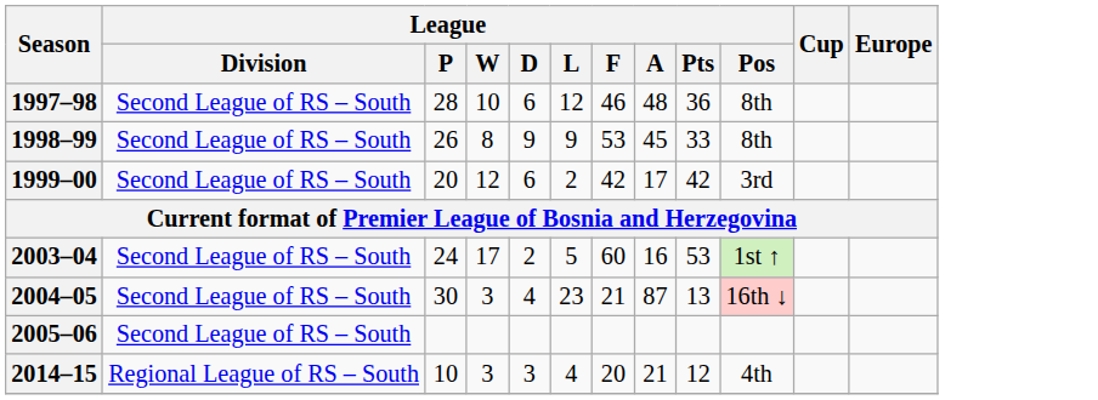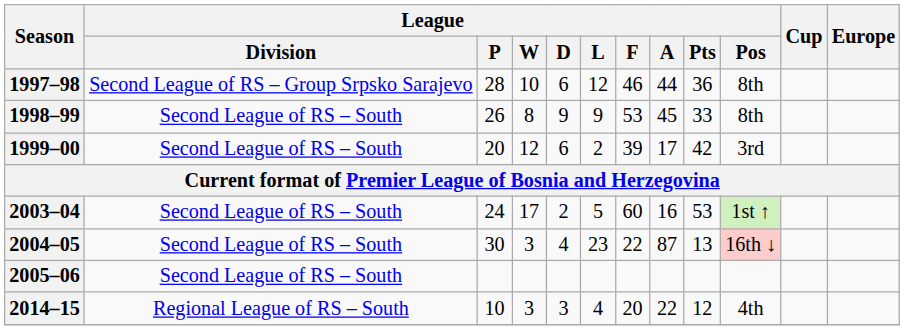 <table class="wikitable" style="text-align: center">
 <tr>
 <th rowspan="2">Season</th>
 <th colspan="9">League</th>
 <th rowspan="2">Cup</th>
 <th rowspan="2">Europe</th>
 </tr>
 <tr>
 <th>Division</th>
 <th width="20">P</th>
 <th width="20">W</th>
 <th width="20">D</th>
 <th width="20">L</th>
 <th width="20">F</th>
 <th width="20">A</th>
 <th width="20">Pts</th>
 <th>Pos</th>
 </tr>
 <tr>
 <th>1997–98</th>
-<td><a href='#'>Second League of RS – South</a></td>
+<td><a href='#'>Second League of RS – Group Srpsko Sarajevo</a></td>
 <td>28</td>
 <td>10</td>
 <td>6</td>
 <td>12</td>
 <td>46</td>
-<td>48</td>
+<td>44</td>
 <td>36</td>
 <td>8th</td>
 <td></td>
 <td></td>
 </tr>
 <tr>
 <th>1998–99</th>
 <td><a href='#'>Second League of RS – South</a></td>
 <td>26</td>
 <td>8</td>
 <td>9</td>
 <td>9</td>
 <td>53</td>
 <td>45</td>
 <td>33</td>
 <td>8th</td>
 <td></td>
 <td></td>
 </tr>
 <tr>
 <th>1999–00</th>
 <td><a href='#'>Second League of RS – South</a></td>
 <td>20</td>
 <td>12</td>
 <td>6</td>
 <td>2</td>
-<td>42</td>
+<td>39</td>
 <td>17</td>
 <td>42</td>
 <td>3rd</td>
 <td></td>
 <td></td>
 </tr>
 <tr>
 <th colspan="15">Current format of <a href='#'>Premier League of Bosnia and Herzegovina</a></th>
 </tr>
 <tr>
 <th>2003–04</th>
 <td><a href='#'>Second League of RS – South</a></td>
 <td>24</td>
 <td>17</td>
 <td>2</td>
 <td>5</td>
 <td>60</td>
 <td>16</td>
 <td>53</td>
 <td bgcolor=#D0F0C0>1st ↑</td>
 <td></td>
 <td></td>
 </tr>
 <tr>
 <th>2004–05</th>
 <td><a href='#'>Second League of RS – South</a></td>
 <td>30</td>
 <td>3</td>
 <td>4</td>
 <td>23</td>
-<td>21</td>
+<td>22</td>
 <td>87</td>
 <td>13</td>
 <td bgcolor=#FFCCCC>16th ↓</td>
 <td></td>
 <td></td>
 </tr>
 <tr>
 <th>2005–06</th>
 <td><a href='#'>Second League of RS – South</a></td>
 <td></td>
 <td></td>
 <td></td>
 <td></td>
 <td></td>
 <td></td>
 <td></td>
 <td></td>
 <td></td>
 <td></td>
 </tr>
 <tr>
 <th>2014–15</th>
 <td><a href='#'>Regional League of RS – South</a></td>
 <td>10</td>
 <td>3</td>
 <td>3</td>
 <td>4</td>
 <td>20</td>
-<td>21</td>
+<td>22</td>
 <td>12</td>
 <td>4th</td>
 <td></td>
 <td></td>
 </tr>
 <tr>
 </tr>
 </table>
